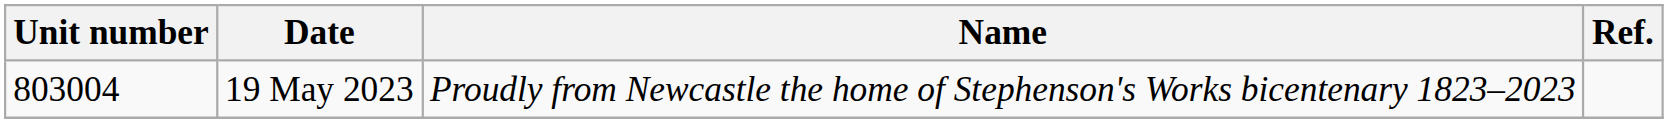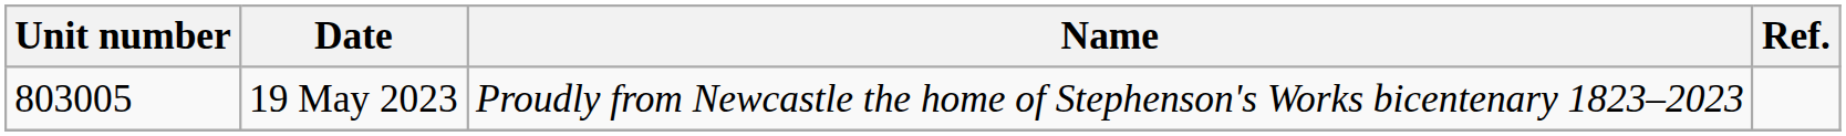 <table class="wikitable">
 <tr>
 <th>Unit number</th>
 <th>Date</th>
 <th>Name</th>
 <th>Ref.</th>
 </tr>
 <tr>
-<td>803004</td>
+<td>803005</td>
 <td>19 May 2023</td>
 <td><em>Proudly from Newcastle the home of Stephenson's Works bicentenary 1823–2023</em></td>
 <td></td>
 </tr>
 <tr>
 </tr>
 </table>
